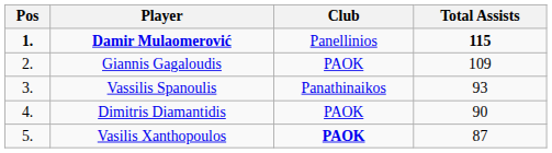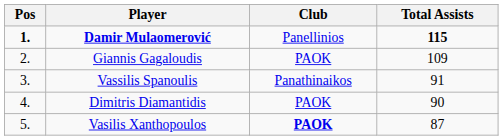 <table class="wikitable" style="text-align: center;" width="65%">
 <tr>
 <th>Pos</th>
 <th>Player</th>
 <th>Club</th>
 <th>Total Assists</th>
 </tr>
 <tr>
 <td align="center"><strong>1.</strong></td>
 <td> <strong><a href='#'>Damir Mulaomerović</a></strong></td>
 <td><a href='#'>Panellinios</a></td>
 <td align="center"><strong>115</strong></td>
 </tr>
 <tr>
 <td align="center">2.</td>
 <td> <a href='#'>Giannis Gagaloudis</a></td>
 <td><a href='#'>PAOK</a></td>
 <td align="center">109</td>
 </tr>
 <tr>
 <td align="center">3.</td>
 <td> <a href='#'>Vassilis Spanoulis</a></td>
 <td><a href='#'>Panathinaikos</a></td>
-<td align="center">93</td>
+<td align="center">91</td>
 </tr>
 <tr>
 <td align="center">4.</td>
 <td> <a href='#'>Dimitris Diamantidis</a></td>
 <td><a href='#'>PAOK</a></td>
 <td align="center">90</td>
 </tr>
 <tr>
 <td align="center">5.</td>
 <td> <a href='#'>Vasilis Xanthopoulos</a></td>
 <td><strong><a href='#'>PAOK</a></strong></td>
 <td align="center">87</td>
 </tr>
 </table>
